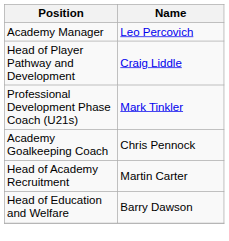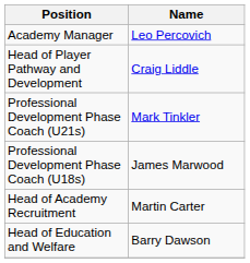 <table class="wikitable" style="text-align:left;">
 <tr>
 <th style="width:150px;">Position</th>
 <th style="width:140px;">Name</th>
 </tr>
 <tr>
 <td>Academy Manager</td>
 <td><a href='#'>Leo Percovich</a></td>
 </tr>
 <tr>
 <td>Head of Player Pathway and Development</td>
 <td><a href='#'>Craig Liddle</a></td>
 </tr>
 <tr>
 <td>Professional Development Phase Coach (U21s)</td>
 <td><a href='#'>Mark Tinkler</a></td>
 </tr>
 <tr>
-<td>Academy Goalkeeping Coach</td>
-<td>Chris Pennock</td>
+<td>Professional Development Phase Coach (U18s)</td>
+<td>James Marwood</td>
 </tr>
 <tr>
 <td>Head of Academy Recruitment</td>
 <td>Martin Carter</td>
 </tr>
 <tr>
 <td>Head of Education and Welfare</td>
 <td>Barry Dawson</td>
 </tr>
 <tr>
 </tr>
 </table>
